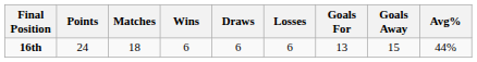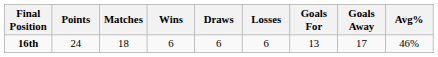 <table class="wikitable" style="font-size: 95%; text-align: center;">
 <tr>
 <th width=60>Final Position</th>
 <th width=60>Points</th>
 <th width=60>Matches</th>
 <th width=60>Wins</th>
 <th width=60>Draws</th>
 <th width=60>Losses</th>
 <th width=60>Goals For</th>
 <th width=60>Goals Away</th>
 <th width=60>Avg%</th>
 </tr>
 <tr>
 <td><strong>16th</strong></td>
 <td>24</td>
 <td>18</td>
 <td>6</td>
 <td>6</td>
 <td>6</td>
 <td>13</td>
-<td>15</td>
-<td>44%</td>
+<td>17</td>
+<td>46%</td>
 </tr>
 </table>
